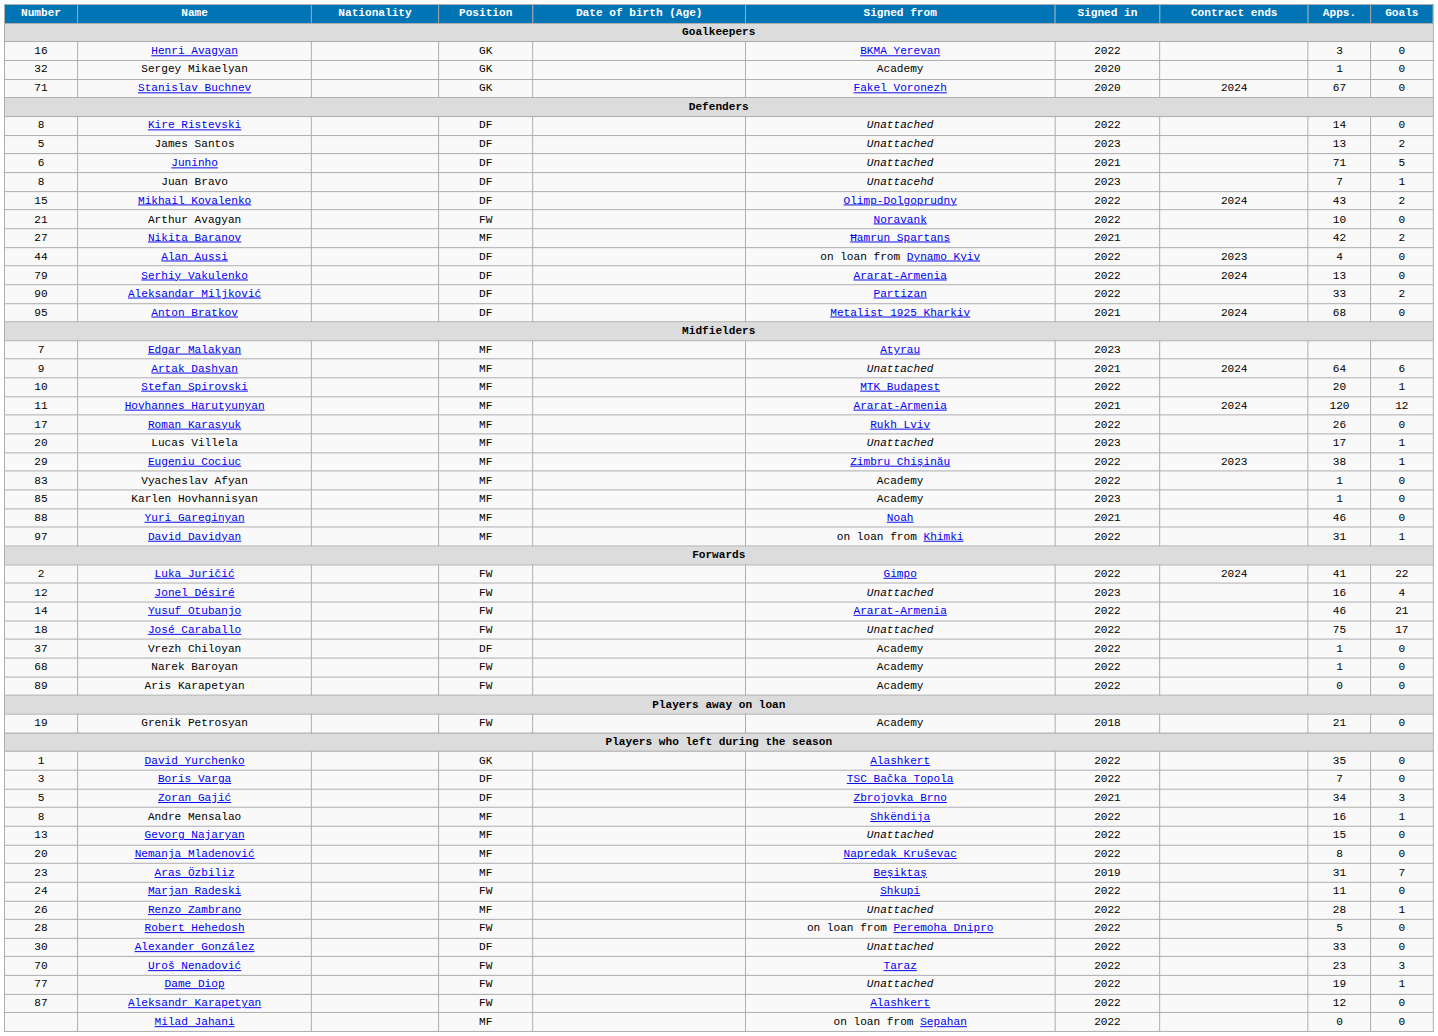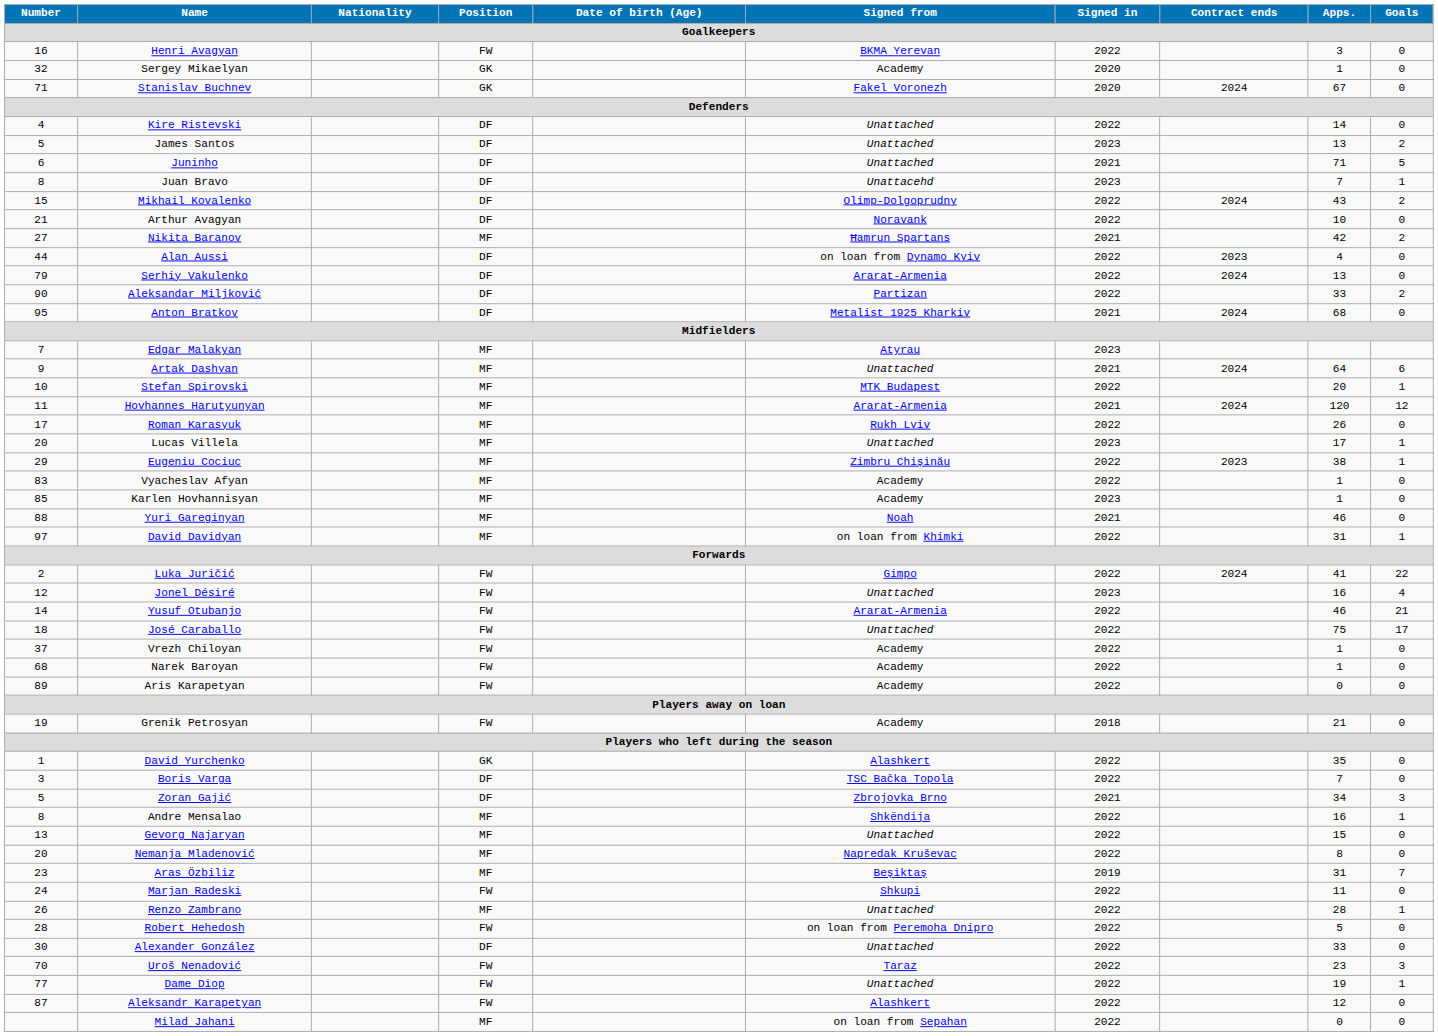 <table class="wikitable"  style="text-align:center; font-size:90%; width:95%;">
 <tr>
 <th style="background:#0174B5; color:#FFFFFF; text-align:center;">Number</th>
 <th style="background:#0174B5; color:#FFFFFF; text-align:center;">Name</th>
 <th style="background:#0174B5; color:#FFFFFF; text-align:center;">Nationality</th>
 <th style="background:#0174B5; color:#FFFFFF; text-align:center;">Position</th>
 <th style="background:#0174B5; color:#FFFFFF; text-align:center;">Date of birth (Age)</th>
 <th style="background:#0174B5; color:#FFFFFF; text-align:center;">Signed from</th>
 <th style="background:#0174B5; color:#FFFFFF; text-align:center;">Signed in</th>
 <th style="background:#0174B5; color:#FFFFFF; text-align:center;">Contract ends</th>
 <th style="background:#0174B5; color:#FFFFFF; text-align:center;">Apps.</th>
 <th style="background:#0174B5; color:#FFFFFF; text-align:center;">Goals</th>
 </tr>
 <tr>
 <th colspan="11"  style="background:#dcdcdc; text-align:center;">Goalkeepers</th>
 </tr>
 <tr>
 <td>16</td>
 <td><a href='#'>Henri Avagyan</a></td>
 <td></td>
-<td>GK</td>
+<td>FW</td>
 <td></td>
 <td><a href='#'>BKMA Yerevan</a></td>
 <td>2022</td>
 <td></td>
 <td>3</td>
 <td>0</td>
 </tr>
 <tr>
 <td>32</td>
 <td>Sergey Mikaelyan</td>
 <td></td>
 <td>GK</td>
 <td></td>
 <td>Academy</td>
 <td>2020</td>
 <td></td>
 <td>1</td>
 <td>0</td>
 </tr>
 <tr>
 <td>71</td>
 <td><a href='#'>Stanislav Buchnev</a></td>
 <td></td>
 <td>GK</td>
 <td></td>
 <td><a href='#'>Fakel Voronezh</a></td>
 <td>2020</td>
 <td>2024</td>
 <td>67</td>
 <td>0</td>
 </tr>
 <tr>
 <th colspan="11"  style="background:#dcdcdc; text-align:center;">Defenders</th>
 </tr>
 <tr>
-<td>8</td>
+<td>4</td>
 <td><a href='#'>Kire Ristevski</a></td>
 <td></td>
 <td>DF</td>
 <td></td>
 <td><em>Unattached</em></td>
 <td>2022</td>
 <td></td>
 <td>14</td>
 <td>0</td>
 </tr>
 <tr>
 <td>5</td>
 <td>James Santos</td>
 <td></td>
 <td>DF</td>
 <td></td>
 <td><em>Unattached</em></td>
 <td>2023</td>
 <td></td>
 <td>13</td>
 <td>2</td>
 </tr>
 <tr>
 <td>6</td>
 <td><a href='#'>Juninho</a></td>
 <td></td>
 <td>DF</td>
 <td></td>
 <td><em>Unattached</em></td>
 <td>2021</td>
 <td></td>
 <td>71</td>
 <td>5</td>
 </tr>
 <tr>
 <td>8</td>
 <td>Juan Bravo</td>
 <td></td>
 <td>DF</td>
 <td></td>
 <td><em>Unattacehd</em></td>
 <td>2023</td>
 <td></td>
 <td>7</td>
 <td>1</td>
 </tr>
 <tr>
 <td>15</td>
 <td><a href='#'>Mikhail Kovalenko</a></td>
 <td></td>
 <td>DF</td>
 <td></td>
 <td><a href='#'>Olimp-Dolgoprudny</a></td>
 <td>2022</td>
 <td>2024</td>
 <td>43</td>
 <td>2</td>
 </tr>
 <tr>
 <td>21</td>
 <td>Arthur Avagyan</td>
 <td></td>
-<td>FW</td>
+<td>DF</td>
 <td></td>
 <td><a href='#'>Noravank</a></td>
 <td>2022</td>
 <td></td>
 <td>10</td>
 <td>0</td>
 </tr>
 <tr>
 <td>27</td>
 <td><a href='#'>Nikita Baranov</a></td>
 <td></td>
 <td>MF</td>
 <td></td>
 <td><a href='#'>Ħamrun Spartans</a></td>
 <td>2021</td>
 <td></td>
 <td>42</td>
 <td>2</td>
 </tr>
 <tr>
 <td>44</td>
 <td><a href='#'>Alan Aussi</a></td>
 <td></td>
 <td>DF</td>
 <td></td>
 <td>on loan from <a href='#'>Dynamo Kyiv</a></td>
 <td>2022</td>
 <td>2023</td>
 <td>4</td>
 <td>0</td>
 </tr>
 <tr>
 <td>79</td>
 <td><a href='#'>Serhiy Vakulenko</a></td>
 <td></td>
 <td>DF</td>
 <td></td>
 <td><a href='#'>Ararat-Armenia</a></td>
 <td>2022</td>
 <td>2024</td>
 <td>13</td>
 <td>0</td>
 </tr>
 <tr>
 <td>90</td>
 <td><a href='#'>Aleksandar Miljković</a></td>
 <td></td>
 <td>DF</td>
 <td></td>
 <td><a href='#'>Partizan</a></td>
 <td>2022</td>
 <td></td>
 <td>33</td>
 <td>2</td>
 </tr>
 <tr>
 <td>95</td>
 <td><a href='#'>Anton Bratkov</a></td>
 <td></td>
 <td>DF</td>
 <td></td>
 <td><a href='#'>Metalist 1925 Kharkiv</a></td>
 <td>2021</td>
 <td>2024</td>
 <td>68</td>
 <td>0</td>
 </tr>
 <tr>
 <th colspan="11"  style="background:#dcdcdc; text-align:center;">Midfielders</th>
 </tr>
 <tr>
 <td>7</td>
 <td><a href='#'>Edgar Malakyan</a></td>
 <td></td>
 <td>MF</td>
 <td></td>
 <td><a href='#'>Atyrau</a></td>
 <td>2023</td>
 <td></td>
 <td></td>
 <td></td>
 </tr>
 <tr>
 <td>9</td>
 <td><a href='#'>Artak Dashyan</a></td>
 <td></td>
 <td>MF</td>
 <td></td>
 <td><em>Unattached</em></td>
 <td>2021</td>
 <td>2024</td>
 <td>64</td>
 <td>6</td>
 </tr>
 <tr>
 <td>10</td>
 <td><a href='#'>Stefan Spirovski</a></td>
 <td></td>
 <td>MF</td>
 <td></td>
 <td><a href='#'>MTK Budapest</a></td>
 <td>2022</td>
 <td></td>
 <td>20</td>
 <td>1</td>
 </tr>
 <tr>
 <td>11</td>
 <td><a href='#'>Hovhannes Harutyunyan</a></td>
 <td></td>
 <td>MF</td>
 <td></td>
 <td><a href='#'>Ararat-Armenia</a></td>
 <td>2021</td>
 <td>2024</td>
 <td>120</td>
 <td>12</td>
 </tr>
 <tr>
 <td>17</td>
 <td><a href='#'>Roman Karasyuk</a></td>
 <td></td>
 <td>MF</td>
 <td></td>
 <td><a href='#'>Rukh Lviv</a></td>
 <td>2022</td>
 <td></td>
 <td>26</td>
 <td>0</td>
 </tr>
 <tr>
 <td>20</td>
 <td>Lucas Villela</td>
 <td></td>
 <td>MF</td>
 <td></td>
 <td><em>Unattached</em></td>
 <td>2023</td>
 <td></td>
 <td>17</td>
 <td>1</td>
 </tr>
 <tr>
 <td>29</td>
 <td><a href='#'>Eugeniu Cociuc</a></td>
 <td></td>
 <td>MF</td>
 <td></td>
 <td><a href='#'>Zimbru Chișinău</a></td>
 <td>2022</td>
 <td>2023</td>
 <td>38</td>
 <td>1</td>
 </tr>
 <tr>
 <td>83</td>
 <td>Vyacheslav Afyan</td>
 <td></td>
 <td>MF</td>
 <td></td>
 <td>Academy</td>
 <td>2022</td>
 <td></td>
 <td>1</td>
 <td>0</td>
 </tr>
 <tr>
 <td>85</td>
 <td>Karlen Hovhannisyan</td>
 <td></td>
 <td>MF</td>
 <td></td>
 <td>Academy</td>
 <td>2023</td>
 <td></td>
 <td>1</td>
 <td>0</td>
 </tr>
 <tr>
 <td>88</td>
 <td><a href='#'>Yuri Gareginyan</a></td>
 <td></td>
 <td>MF</td>
 <td></td>
 <td><a href='#'>Noah</a></td>
 <td>2021</td>
 <td></td>
 <td>46</td>
 <td>0</td>
 </tr>
 <tr>
 <td>97</td>
 <td><a href='#'>David Davidyan</a></td>
 <td></td>
 <td>MF</td>
 <td></td>
 <td>on loan from <a href='#'>Khimki</a></td>
 <td>2022</td>
 <td></td>
 <td>31</td>
 <td>1</td>
 </tr>
 <tr>
 <th colspan="11"  style="background:#dcdcdc; text-align:center;">Forwards</th>
 </tr>
 <tr>
 <td>2</td>
 <td><a href='#'>Luka Juričić</a></td>
 <td></td>
 <td>FW</td>
 <td></td>
 <td><a href='#'>Gimpo</a></td>
 <td>2022</td>
 <td>2024</td>
 <td>41</td>
 <td>22</td>
 </tr>
 <tr>
 <td>12</td>
 <td><a href='#'>Jonel Désiré</a></td>
 <td></td>
 <td>FW</td>
 <td></td>
 <td><em>Unattached</em></td>
 <td>2023</td>
 <td></td>
 <td>16</td>
 <td>4</td>
 </tr>
 <tr>
 <td>14</td>
 <td><a href='#'>Yusuf Otubanjo</a></td>
 <td></td>
 <td>FW</td>
 <td></td>
 <td><a href='#'>Ararat-Armenia</a></td>
 <td>2022</td>
 <td></td>
 <td>46</td>
 <td>21</td>
 </tr>
 <tr>
 <td>18</td>
 <td><a href='#'>José Caraballo</a></td>
 <td></td>
 <td>FW</td>
 <td></td>
 <td><em>Unattached</em></td>
 <td>2022</td>
 <td></td>
 <td>75</td>
 <td>17</td>
 </tr>
 <tr>
 <td>37</td>
 <td>Vrezh Chiloyan</td>
 <td></td>
-<td>DF</td>
+<td>FW</td>
 <td></td>
 <td>Academy</td>
 <td>2022</td>
 <td></td>
 <td>1</td>
 <td>0</td>
 </tr>
 <tr>
 <td>68</td>
 <td>Narek Baroyan</td>
 <td></td>
 <td>FW</td>
 <td></td>
 <td>Academy</td>
 <td>2022</td>
 <td></td>
 <td>1</td>
 <td>0</td>
 </tr>
 <tr>
 <td>89</td>
 <td>Aris Karapetyan</td>
 <td></td>
 <td>FW</td>
 <td></td>
 <td>Academy</td>
 <td>2022</td>
 <td></td>
 <td>0</td>
 <td>0</td>
 </tr>
 <tr>
 <th colspan="11"  style="background:#dcdcdc; text-align:center;">Players away on loan</th>
 </tr>
 <tr>
 <td>19</td>
 <td>Grenik Petrosyan</td>
 <td></td>
 <td>FW</td>
 <td></td>
 <td>Academy</td>
 <td>2018</td>
 <td></td>
 <td>21</td>
 <td>0</td>
 </tr>
 <tr>
 <th colspan="11"  style="background:#dcdcdc; text-align:center;">Players who left during the season</th>
 </tr>
 <tr>
 <td>1</td>
 <td><a href='#'>David Yurchenko</a></td>
 <td></td>
 <td>GK</td>
 <td></td>
 <td><a href='#'>Alashkert</a></td>
 <td>2022</td>
 <td></td>
 <td>35</td>
 <td>0</td>
 </tr>
 <tr>
 <td>3</td>
 <td><a href='#'>Boris Varga</a></td>
 <td></td>
 <td>DF</td>
 <td></td>
 <td><a href='#'>TSC Bačka Topola</a></td>
 <td>2022</td>
 <td></td>
 <td>7</td>
 <td>0</td>
 </tr>
 <tr>
 <td>5</td>
 <td><a href='#'>Zoran Gajić</a></td>
 <td></td>
 <td>DF</td>
 <td></td>
 <td><a href='#'>Zbrojovka Brno</a></td>
 <td>2021</td>
 <td></td>
 <td>34</td>
 <td>3</td>
 </tr>
 <tr>
 <td>8</td>
 <td>Andre Mensalao</td>
 <td></td>
 <td>MF</td>
 <td></td>
 <td><a href='#'>Shkëndija</a></td>
 <td>2022</td>
 <td></td>
 <td>16</td>
 <td>1</td>
 </tr>
 <tr>
 <td>13</td>
 <td><a href='#'>Gevorg Najaryan</a></td>
 <td></td>
 <td>MF</td>
 <td></td>
 <td><em>Unattached</em></td>
 <td>2022</td>
 <td></td>
 <td>15</td>
 <td>0</td>
 </tr>
 <tr>
 <td>20</td>
 <td><a href='#'>Nemanja Mladenović</a></td>
 <td></td>
 <td>MF</td>
 <td></td>
 <td><a href='#'>Napredak Kruševac</a></td>
 <td>2022</td>
 <td></td>
 <td>8</td>
 <td>0</td>
 </tr>
 <tr>
 <td>23</td>
 <td><a href='#'>Aras Özbiliz</a></td>
 <td></td>
 <td>MF</td>
 <td></td>
 <td><a href='#'>Beşiktaş</a></td>
 <td>2019</td>
 <td></td>
 <td>31</td>
 <td>7</td>
 </tr>
 <tr>
 <td>24</td>
 <td><a href='#'>Marjan Radeski</a></td>
 <td></td>
 <td>FW</td>
 <td></td>
 <td><a href='#'>Shkupi</a></td>
 <td>2022</td>
 <td></td>
 <td>11</td>
 <td>0</td>
 </tr>
 <tr>
 <td>26</td>
 <td><a href='#'>Renzo Zambrano</a></td>
 <td></td>
 <td>MF</td>
 <td></td>
 <td><em>Unattached</em></td>
 <td>2022</td>
 <td></td>
 <td>28</td>
 <td>1</td>
 </tr>
 <tr>
 <td>28</td>
 <td><a href='#'>Robert Hehedosh</a></td>
 <td></td>
 <td>FW</td>
 <td></td>
 <td>on loan from <a href='#'>Peremoha Dnipro</a></td>
 <td>2022</td>
 <td></td>
 <td>5</td>
 <td>0</td>
 </tr>
 <tr>
 <td>30</td>
 <td><a href='#'>Alexander González</a></td>
 <td></td>
 <td>DF</td>
 <td></td>
 <td><em>Unattached</em></td>
 <td>2022</td>
 <td></td>
 <td>33</td>
 <td>0</td>
 </tr>
 <tr>
 <td>70</td>
 <td><a href='#'>Uroš Nenadović</a></td>
 <td></td>
 <td>FW</td>
 <td></td>
 <td><a href='#'>Taraz</a></td>
 <td>2022</td>
 <td></td>
 <td>23</td>
 <td>3</td>
 </tr>
 <tr>
 <td>77</td>
 <td><a href='#'>Dame Diop</a></td>
 <td></td>
 <td>FW</td>
 <td></td>
 <td><em>Unattached</em></td>
 <td>2022</td>
 <td></td>
 <td>19</td>
 <td>1</td>
 </tr>
 <tr>
 <td>87</td>
 <td><a href='#'>Aleksandr Karapetyan</a></td>
 <td></td>
 <td>FW</td>
 <td></td>
 <td><a href='#'>Alashkert</a></td>
 <td>2022</td>
 <td></td>
 <td>12</td>
 <td>0</td>
 </tr>
 <tr>
 <td></td>
 <td><a href='#'>Milad Jahani</a></td>
 <td></td>
 <td>MF</td>
 <td></td>
 <td>on loan from <a href='#'>Sepahan</a></td>
 <td>2022</td>
 <td></td>
 <td>0</td>
 <td>0</td>
 </tr>
 </table>
